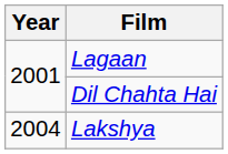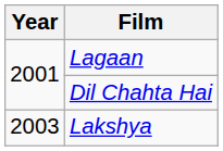 <table class="wikitable">
 <tr>
 <th>Year</th>
 <th>Film</th>
 </tr>
 <tr>
 <td rowspan=2>2001</td>
 <td><em><a href='#'>Lagaan</a></em></td>
 </tr>
 <tr>
 <td><em><a href='#'>Dil Chahta Hai</a></em></td>
 </tr>
 <tr>
-<td>2004</td>
+<td>2003</td>
 <td><em><a href='#'>Lakshya</a></em></td>
 </tr>
 </table>
